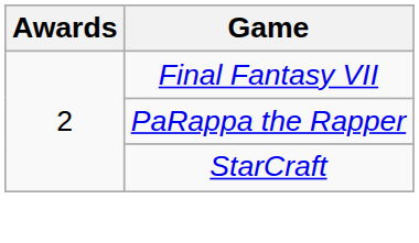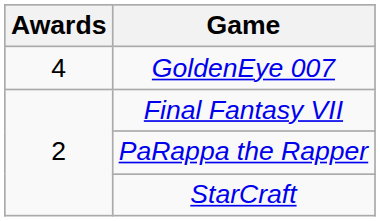 <table class="wikitable floatleft" rowspan="2" style="text-align:center;" background: #f6e39c;>
 <tr>
 <th scope="col" align="center">Awards</th>
 <th scope="col" align="center">Game</th>
+</tr>
+<tr>
+<td>4</td>
+<td><em><a href='#'>GoldenEye 007</a></em></td>
 </tr>
 <tr>
 <td rowspan=3>2</td>
 <td><em><a href='#'>Final Fantasy VII</a></em></td>
 </tr>
 <tr>
 <td><em><a href='#'>PaRappa the Rapper</a></em></td>
 </tr>
 <tr>
 <td><em><a href='#'>StarCraft</a></em></td>
 </tr>
 </table>
